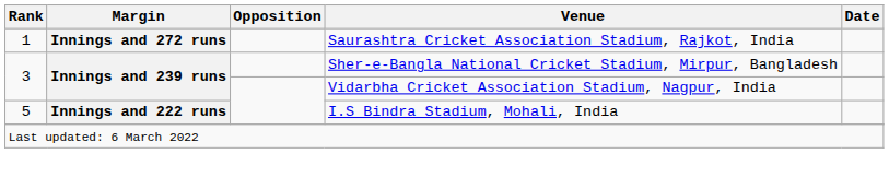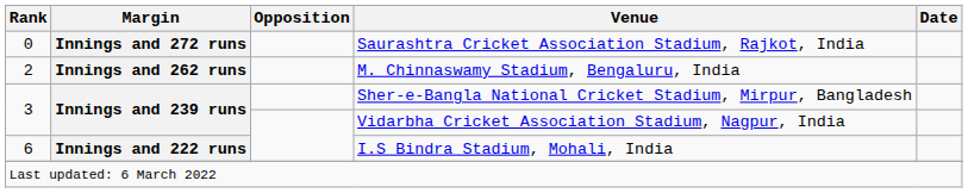 <table class="wikitable sortable">
 <tr>
 <th scope=col>Rank</th>
 <th scope=col>Margin</th>
 <th scope=col>Opposition</th>
 <th scope=col>Venue</th>
 <th scope=col>Date</th>
 </tr>
 <tr>
-<td align=center>1</td>
+<td align=center>0</td>
 <th scope=row style=text-align:center;>Innings and 272 runs</th>
 <td></td>
 <td><a href='#'>Saurashtra Cricket Association Stadium</a>, <a href='#'>Rajkot</a>, India</td>
+<td></td>
+</tr>
+<tr>
+<td align=center>2</td>
+<th scope=row style=text-align:center;>Innings and 262 runs</th>
+<td></td>
+<td><a href='#'>M. Chinnaswamy Stadium</a>, <a href='#'>Bengaluru</a>, India</td>
 <td></td>
 </tr>
 <tr>
 <td align=center rowspan=2>3</td>
 <th scope=row style=text-align:center rowspan=2>Innings and 239 runs</th>
 <td></td>
 <td><a href='#'>Sher-e-Bangla National Cricket Stadium</a>, <a href='#'>Mirpur</a>, Bangladesh</td>
 <td></td>
 </tr>
 <tr>
 <td rowspan=2></td>
 <td><a href='#'>Vidarbha Cricket Association Stadium</a>, <a href='#'>Nagpur</a>, India</td>
 <td></td>
 </tr>
 <tr>
-<td align=center>5</td>
+<td align=center>6</td>
 <th scope=row style=text-align:center;>Innings and 222 runs</th>
 <td><a href='#'>I.S Bindra Stadium</a>, <a href='#'>Mohali</a>, India</td>
 <td></td>
 </tr>
 <tr>
 </tr>
 <tr class=sortbottom>
 <td Colspan=5><small>Last updated: 6 March 2022</small></td>
 </tr>
 </table>
